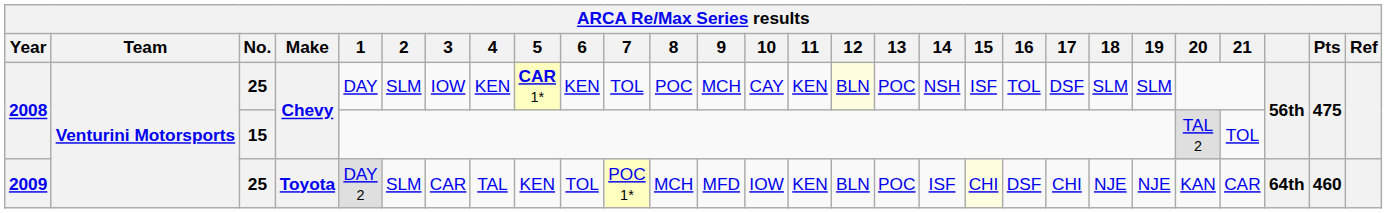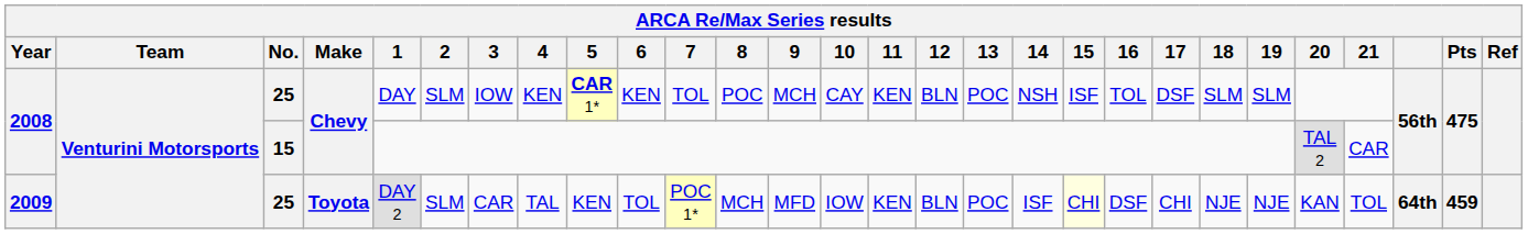 <table class="wikitable" style="text-align:center; font-size:75%">
 <tr>
 <th colspan=28><a href='#'>ARCA Re/Max Series</a> results</th>
 </tr>
 <tr>
 <th>Year</th>
 <th>Team</th>
 <th>No.</th>
 <th>Make</th>
 <th>1</th>
 <th>2</th>
 <th>3</th>
 <th>4</th>
 <th>5</th>
 <th>6</th>
 <th>7</th>
 <th>8</th>
 <th>9</th>
 <th>10</th>
 <th>11</th>
 <th>12</th>
 <th>13</th>
 <th>14</th>
 <th>15</th>
 <th>16</th>
 <th>17</th>
 <th>18</th>
 <th>19</th>
 <th>20</th>
 <th>21</th>
 <th></th>
 <th>Pts</th>
 <th>Ref</th>
 </tr>
 <tr>
 <th rowspan=2><a href='#'>2008</a></th>
 <th rowspan=3><a href='#'>Venturini Motorsports</a></th>
 <th>25</th>
 <th rowspan=2><a href='#'>Chevy</a></th>
 <td><a href='#'>DAY</a></td>
 <td><a href='#'>SLM</a></td>
 <td><a href='#'>IOW</a></td>
 <td><a href='#'>KEN</a></td>
 <td style="background:#FFFFBF;"><strong><a href='#'>CAR</a></strong><br><small>1*</small></td>
 <td><a href='#'>KEN</a></td>
 <td><a href='#'>TOL</a></td>
 <td><a href='#'>POC</a></td>
 <td><a href='#'>MCH</a></td>
 <td><a href='#'>CAY</a></td>
 <td><a href='#'>KEN</a></td>
-<td style="background: lightyellow;"><a href='#'>BLN</a></td>
+<td><a href='#'>BLN</a></td>
 <td><a href='#'>POC</a></td>
 <td><a href='#'>NSH</a></td>
 <td><a href='#'>ISF</a></td>
 <td><a href='#'>TOL</a></td>
 <td><a href='#'>DSF</a></td>
 <td><a href='#'>SLM</a></td>
 <td><a href='#'>SLM</a></td>
 <td colspan=2></td>
 <th rowspan=2>56th</th>
 <th rowspan=2>475</th>
 <th rowspan=2></th>
 </tr>
 <tr>
 <th>15</th>
 <td colspan=19></td>
 <td style="background:#DFDFDF;"><a href='#'>TAL</a><br><small>2</small></td>
-<td><a href='#'>TOL</a></td>
+<td><a href='#'>CAR</a></td>
 </tr>
 <tr>
 <th><a href='#'>2009</a></th>
 <th>25</th>
 <th><a href='#'>Toyota</a></th>
 <td style="background:#DFDFDF;"><a href='#'>DAY</a><br><small>2</small></td>
 <td><a href='#'>SLM</a></td>
 <td><a href='#'>CAR</a></td>
 <td><a href='#'>TAL</a></td>
 <td><a href='#'>KEN</a></td>
 <td><a href='#'>TOL</a></td>
 <td style="background:#FFFFBF;"><a href='#'>POC</a><br><small>1*</small></td>
 <td><a href='#'>MCH</a></td>
 <td><a href='#'>MFD</a></td>
 <td><a href='#'>IOW</a></td>
 <td><a href='#'>KEN</a></td>
 <td><a href='#'>BLN</a></td>
 <td><a href='#'>POC</a></td>
 <td><a href='#'>ISF</a></td>
 <td style="background: lightyellow;"><a href='#'>CHI</a></td>
 <td><a href='#'>DSF</a></td>
 <td><a href='#'>CHI</a></td>
 <td><a href='#'>NJE</a></td>
 <td><a href='#'>NJE</a></td>
 <td><a href='#'>KAN</a></td>
-<td><a href='#'>CAR</a></td>
+<td><a href='#'>TOL</a></td>
 <th>64th</th>
-<th>460</th>
+<th>459</th>
 <th></th>
 </tr>
 </table>
